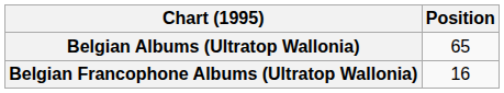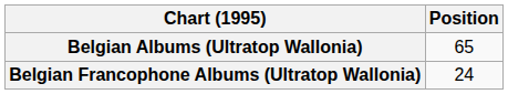 <table class="wikitable sortable plainrowheaders" style="text-align:center">
 <tr>
 <th scope="col">Chart (1995)</th>
 <th scope="col">Position</th>
 </tr>
 <tr>
 <th scope="row">Belgian Albums (Ultratop Wallonia)</th>
 <td>65</td>
 </tr>
 <tr>
 <th scope="row">Belgian Francophone Albums (Ultratop Wallonia)</th>
-<td>16</td>
+<td>24</td>
 </tr>
 </table>
